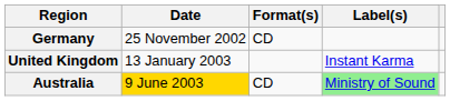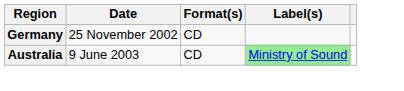 <table class="wikitable plainrowheaders">
 <tr>
 <th scope="col">Region</th>
 <th scope="col">Date</th>
 <th scope="col">Format(s)</th>
 <th scope="col">Label(s)</th>
 <th scope="col"></th>
 </tr>
 <tr>
 <th scope="row">Germany</th>
 <td>25 November 2002</td>
 <td>CD</td>
 <td></td>
 <td></td>
 </tr>
 <tr>
-<th scope="row">United Kingdom</th>
-<td>13 January 2003</td>
-<td></td>
-<td><a href='#'>Instant Karma</a></td>
-<td></td>
-</tr>
-<tr>
 <th scope="row">Australia</th>
-<td style="background: gold;">9 June 2003</td>
+<td>9 June 2003</td>
 <td>CD</td>
 <td style="background: lightgreen;"><a href='#'>Ministry of Sound</a></td>
 <td></td>
 </tr>
 </table>
